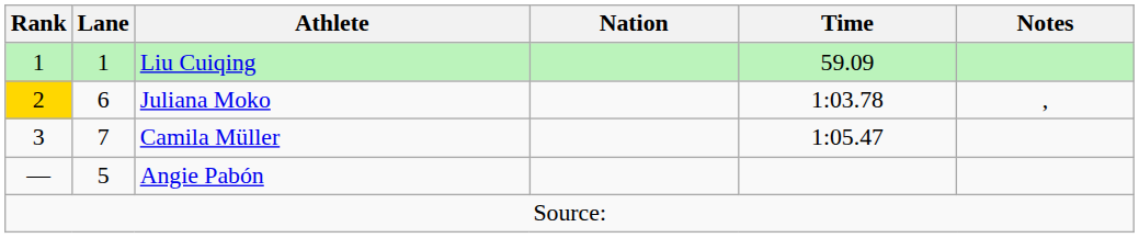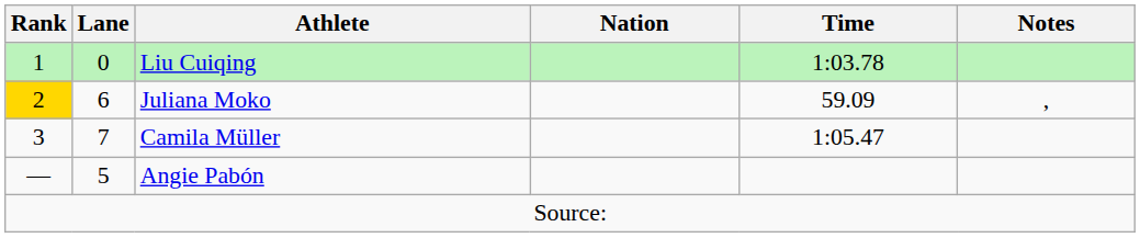 <table class="wikitable sortable" style="text-align:center;width: 60%;">
 <tr>
 <th scope="col" style="width: 10px;">Rank</th>
 <th scope="col" style="width: 10px;">Lane</th>
 <th scope="col">Athlete</th>
 <th scope="col">Nation</th>
 <th scope="col">Time</th>
 <th scope="col">Notes</th>
 </tr>
 <tr bgcolor=bbf3bb>
 <td>1</td>
-<td>1</td>
+<td>0</td>
 <td align=left><a href='#'>Liu Cuiqing</a><br></td>
 <td align=left></td>
-<td>59.09</td>
+<td>1:03.78</td>
 <td></td>
 </tr>
 <tr>
 <td style="background: gold;">2</td>
 <td>6</td>
 <td align=left><a href='#'>Juliana Moko</a><br></td>
 <td align=left></td>
-<td>1:03.78</td>
+<td>59.09</td>
 <td>, </td>
 </tr>
 <tr>
 <td>3</td>
 <td>7</td>
 <td align=left><a href='#'>Camila Müller</a><br></td>
 <td align=left></td>
 <td>1:05.47</td>
 <td></td>
 </tr>
 <tr>
 <td>—</td>
 <td>5</td>
 <td align=left><a href='#'>Angie Pabón</a><br></td>
 <td align=left></td>
 <td></td>
 <td></td>
 </tr>
 <tr class="sortbottom">
 <td colspan="6">Source:</td>
 </tr>
 </table>
